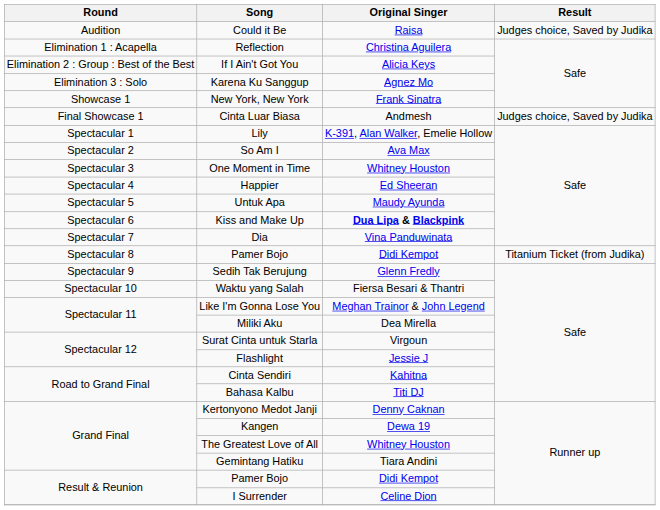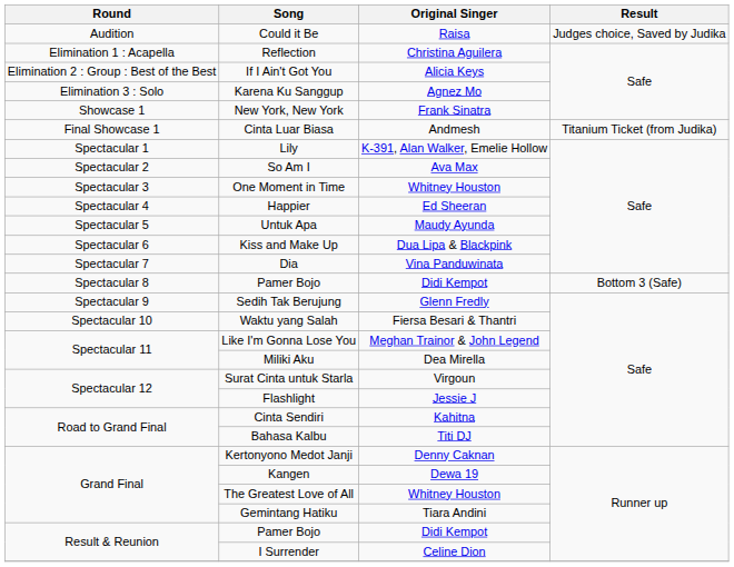 <table class="wikitable" style="text-align:center;">
 <tr>
 <th scope="col">Round</th>
 <th scope="col">Song</th>
 <th scope="col">Original Singer</th>
 <th scope="col">Result</th>
 </tr>
 <tr>
 <td>Audition</td>
 <td>Could it Be</td>
 <td><a href='#'>Raisa</a></td>
 <td>Judges choice, Saved by Judika</td>
 </tr>
 <tr>
 <td>Elimination 1 : Acapella</td>
 <td>Reflection</td>
 <td><a href='#'>Christina Aguilera</a></td>
 <td rowspan="4">Safe</td>
 </tr>
 <tr>
 <td>Elimination 2 : Group : Best of the Best</td>
 <td>If I Ain't Got You</td>
 <td><a href='#'>Alicia Keys</a></td>
 </tr>
 <tr>
 <td>Elimination 3 : Solo</td>
 <td>Karena Ku Sanggup</td>
 <td><a href='#'>Agnez Mo</a></td>
 </tr>
 <tr>
 <td>Showcase 1</td>
 <td>New York, New York</td>
 <td><a href='#'>Frank Sinatra</a></td>
 </tr>
 <tr>
 <td>Final Showcase 1</td>
 <td>Cinta Luar Biasa</td>
 <td>Andmesh</td>
-<td>Judges choice, Saved by Judika</td>
+<td>Titanium Ticket (from Judika)</td>
 </tr>
 <tr>
 <td>Spectacular 1</td>
 <td>Lily</td>
 <td><a href='#'>K-391</a>, <a href='#'>Alan Walker</a>, Emelie Hollow</td>
 <td rowspan="7">Safe</td>
 </tr>
 <tr>
 <td>Spectacular 2</td>
 <td>So Am I</td>
 <td><a href='#'>Ava Max</a></td>
 </tr>
 <tr>
 <td>Spectacular 3</td>
 <td>One Moment in Time</td>
 <td><a href='#'>Whitney Houston</a></td>
 </tr>
 <tr>
 <td>Spectacular 4</td>
 <td>Happier</td>
 <td><a href='#'>Ed Sheeran</a></td>
 </tr>
 <tr>
 <td>Spectacular 5</td>
 <td>Untuk Apa</td>
 <td><a href='#'>Maudy Ayunda</a></td>
 </tr>
 <tr>
 <td>Spectacular 6</td>
 <td>Kiss and Make Up</td>
-<td><strong><a href='#'>Dua Lipa</a> & <a href='#'>Blackpink</a></strong></td>
+<td><a href='#'>Dua Lipa</a> & <a href='#'>Blackpink</a></td>
 </tr>
 <tr>
 <td>Spectacular 7</td>
 <td>Dia</td>
 <td><a href='#'>Vina Panduwinata</a></td>
 </tr>
 <tr>
 <td>Spectacular 8</td>
 <td>Pamer Bojo</td>
 <td><a href='#'>Didi Kempot</a></td>
-<td>Titanium Ticket (from Judika)</td>
+<td>Bottom 3 (Safe)</td>
 </tr>
 <tr>
 <td>Spectacular 9</td>
 <td>Sedih Tak Berujung</td>
 <td><a href='#'>Glenn Fredly</a></td>
 <td rowspan="8">Safe</td>
 </tr>
 <tr>
 <td>Spectacular 10</td>
 <td>Waktu yang Salah</td>
 <td>Fiersa Besari & Thantri</td>
 </tr>
 <tr>
 <td rowspan ='2'>Spectacular 11</td>
 <td>Like I'm Gonna Lose You</td>
 <td><a href='#'>Meghan Trainor</a> & <a href='#'>John Legend</a></td>
 </tr>
 <tr>
 <td>Miliki Aku</td>
 <td>Dea Mirella</td>
 </tr>
 <tr>
 <td rowspan ='2'>Spectacular 12</td>
 <td>Surat Cinta untuk Starla</td>
 <td>Virgoun</td>
 </tr>
 <tr>
 <td>Flashlight</td>
 <td><a href='#'>Jessie J</a></td>
 </tr>
 <tr>
 <td rowspan ='2'>Road to Grand Final</td>
 <td>Cinta Sendiri</td>
 <td><a href='#'>Kahitna</a></td>
 </tr>
 <tr>
 <td>Bahasa Kalbu</td>
 <td><a href='#'>Titi DJ</a></td>
 </tr>
 <tr>
 <td rowspan ='4'>Grand Final</td>
 <td>Kertonyono Medot Janji</td>
 <td><a href='#'>Denny Caknan</a></td>
 <td rowspan ='6'>Runner up</td>
 </tr>
 <tr>
 <td>Kangen</td>
 <td><a href='#'>Dewa 19</a></td>
 </tr>
 <tr>
 <td>The Greatest Love of All</td>
 <td><a href='#'>Whitney Houston</a></td>
 </tr>
 <tr>
 <td>Gemintang Hatiku</td>
 <td>Tiara Andini</td>
 </tr>
 <tr>
 <td rowspan ='2'>Result & Reunion</td>
 <td>Pamer Bojo</td>
 <td><a href='#'>Didi Kempot</a></td>
 </tr>
 <tr>
 <td>I Surrender</td>
 <td><a href='#'>Celine Dion</a></td>
 </tr>
 <tr>
 </tr>
 </table>
